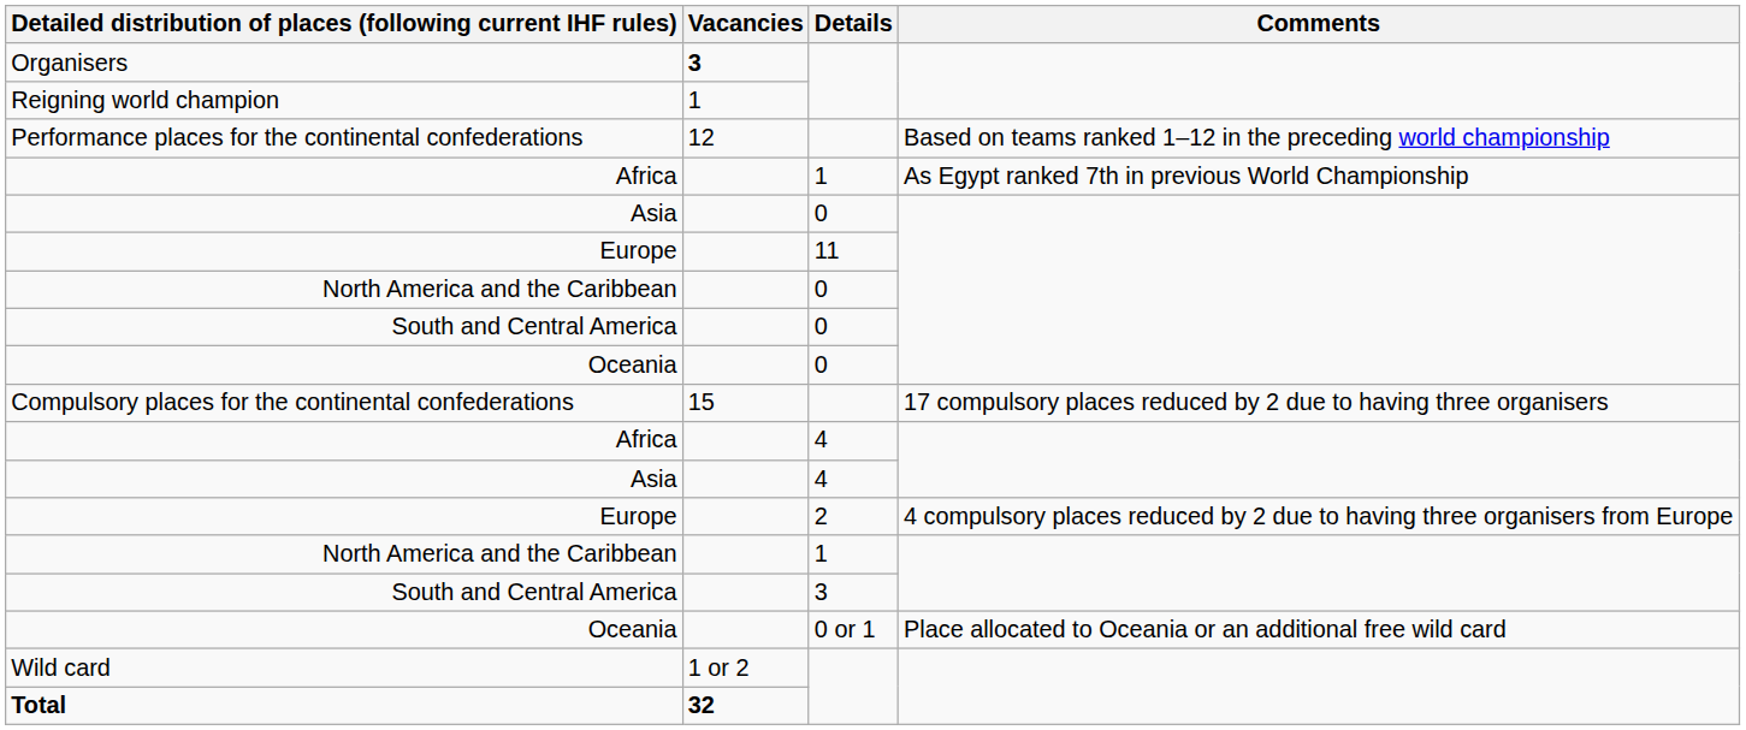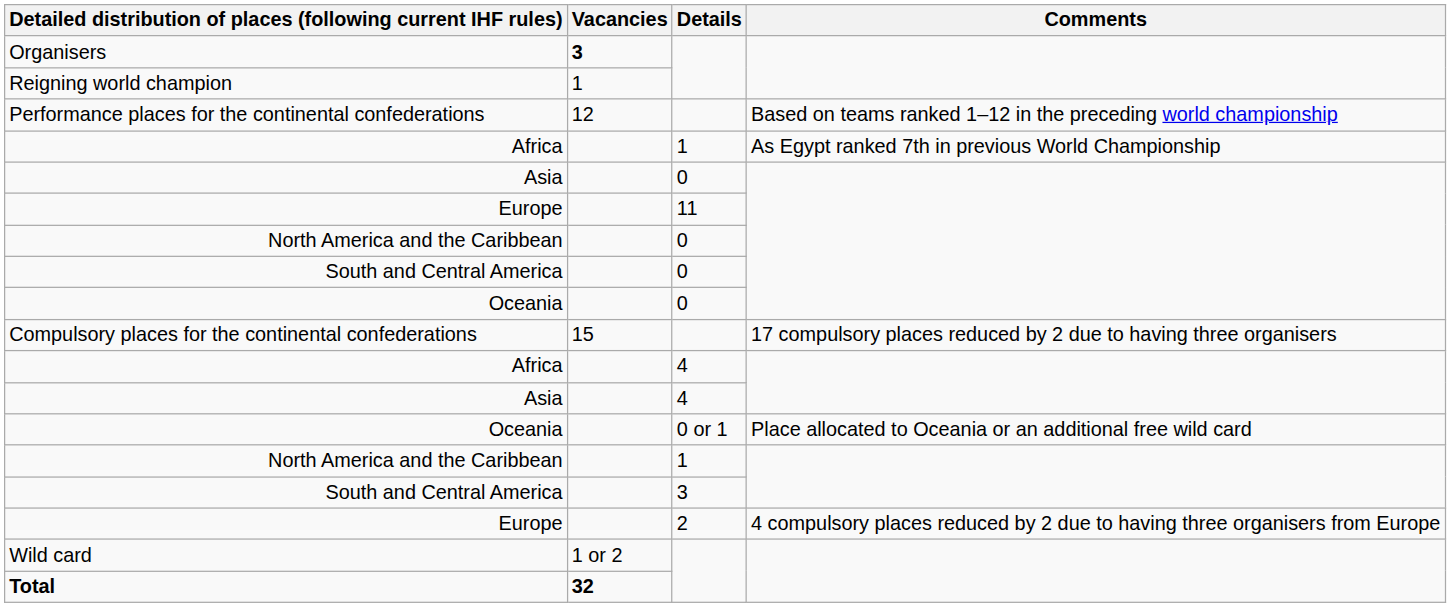 <table class="wikitable collapsible collapsed">
 <tr>
 <th>Detailed distribution of places (following current IHF rules)</th>
 <th>Vacancies</th>
 <th>Details</th>
 <th>Comments</th>
 </tr>
 <tr>
 <td>Organisers</td>
 <td><strong>3</strong></td>
 <td rowspan=2></td>
 <td rowspan=2></td>
 </tr>
 <tr>
 <td>Reigning world champion</td>
 <td>1</td>
 </tr>
 <tr>
 <td>Performance places for the continental confederations</td>
 <td>12</td>
 <td></td>
 <td>Based on teams ranked 1–12 in the preceding <a href='#'>world championship</a></td>
 </tr>
 <tr>
 <td style="text-align:right;">Africa</td>
 <td></td>
 <td>1</td>
 <td>As Egypt ranked 7th in previous World Championship</td>
 </tr>
 <tr>
 <td style="text-align:right;">Asia</td>
 <td></td>
 <td>0</td>
 </tr>
 <tr>
 <td style="text-align:right;">Europe</td>
 <td></td>
 <td>11</td>
 </tr>
 <tr>
 <td style="text-align:right;">North America and the Caribbean</td>
 <td></td>
 <td>0</td>
 </tr>
 <tr>
 <td style="text-align:right;">South and Central America</td>
 <td></td>
 <td>0</td>
 </tr>
 <tr>
 <td style="text-align:right;">Oceania</td>
 <td></td>
 <td>0</td>
 </tr>
 <tr>
 <td>Compulsory places for the continental confederations</td>
 <td>15</td>
 <td></td>
 <td>17 compulsory places reduced by 2 due to having three organisers</td>
 </tr>
 <tr>
 <td style="text-align:right;">Africa</td>
 <td></td>
 <td>4</td>
 </tr>
 <tr>
 <td style="text-align:right;">Asia</td>
 <td></td>
 <td>4</td>
 </tr>
 <tr>
-<td style="text-align:right;">Europe</td>
+<td style="text-align:right;">Oceania</td>
 <td></td>
-<td>2</td>
-<td>4 compulsory places reduced by 2 due to having three organisers from Europe</td>
+<td>0 or 1</td>
+<td>Place allocated to Oceania or an additional free wild card</td>
 </tr>
 <tr>
 <td style="text-align:right;">North America and the Caribbean</td>
 <td></td>
 <td>1</td>
 </tr>
 <tr>
 <td style="text-align:right;">South and Central America</td>
 <td></td>
 <td>3</td>
 </tr>
 <tr>
-<td style="text-align:right;">Oceania</td>
+<td style="text-align:right;">Europe</td>
 <td></td>
-<td>0 or 1</td>
-<td>Place allocated to Oceania or an additional free wild card</td>
+<td>2</td>
+<td>4 compulsory places reduced by 2 due to having three organisers from Europe</td>
 </tr>
 <tr>
 <td>Wild card</td>
 <td>1 or 2</td>
 <td rowspan=2></td>
 </tr>
 <tr>
 <td><strong>Total</strong></td>
 <td><strong>32</strong></td>
 </tr>
 </table>
